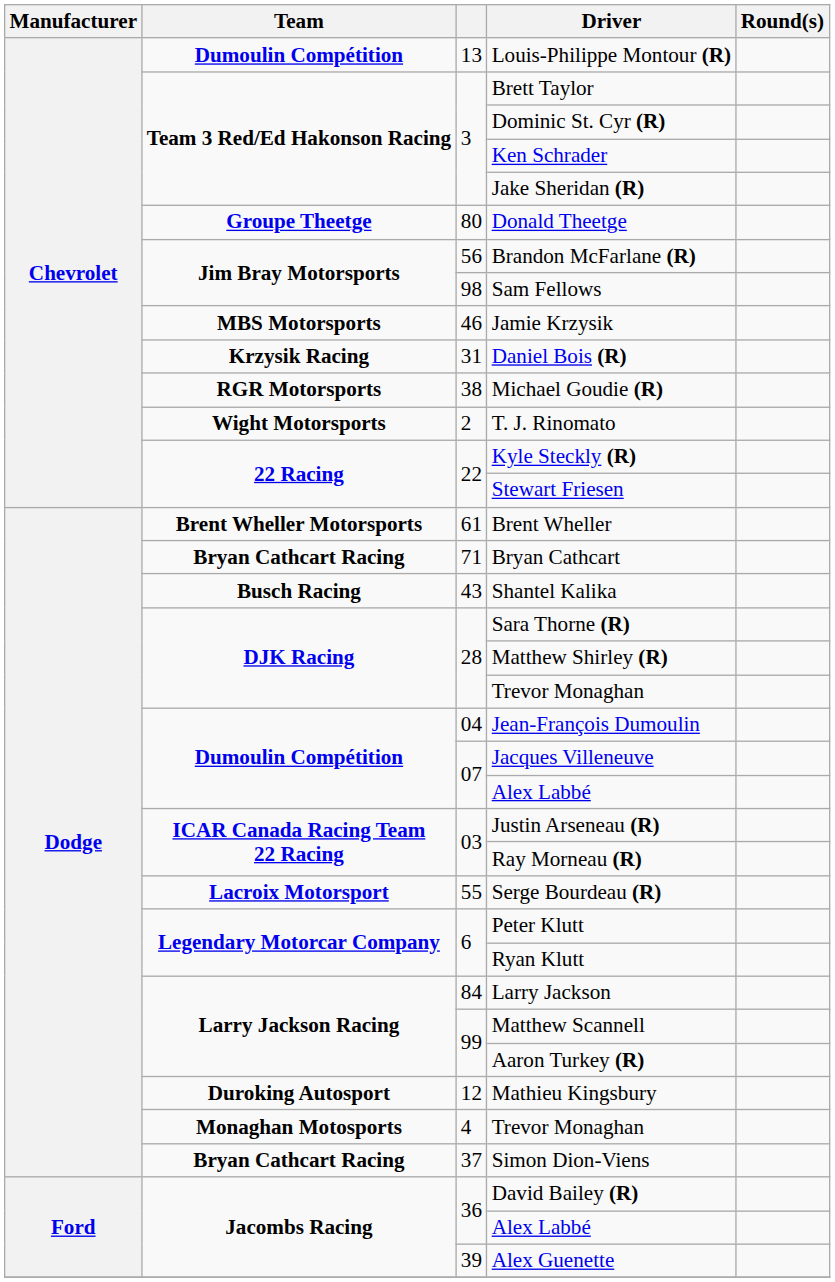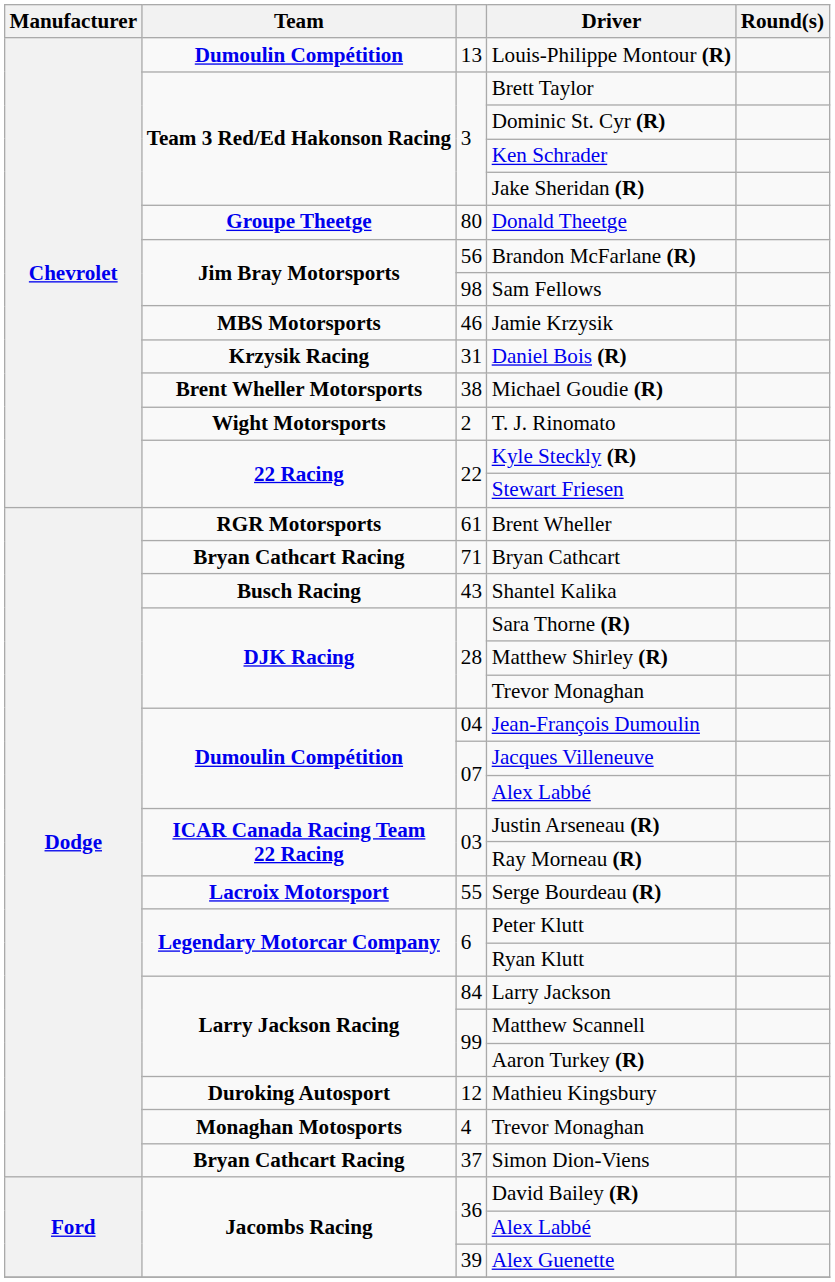 <table class="wikitable">
 <tr>
 <th>Manufacturer</th>
 <th>Team</th>
 <th></th>
 <th>Driver</th>
 <th>Round(s)</th>
 </tr>
 <tr>
 <th rowspan="14"><a href='#'>Chevrolet</a></th>
 <td style="text-align:center;"><strong><a href='#'>Dumoulin Compétition</a></strong></td>
 <td>13</td>
 <td>Louis-Philippe Montour <strong>(R)</strong></td>
 <td></td>
 </tr>
 <tr>
 <td rowspan="4" style="text-align:center;"><strong>Team 3 Red/Ed Hakonson Racing</strong></td>
 <td rowspan="4">3</td>
 <td>Brett Taylor</td>
 <td></td>
 </tr>
 <tr>
 <td>Dominic St. Cyr <strong>(R)</strong></td>
 <td></td>
 </tr>
 <tr>
 <td><a href='#'>Ken Schrader</a></td>
 <td></td>
 </tr>
 <tr>
 <td>Jake Sheridan <strong>(R)</strong></td>
 <td></td>
 </tr>
 <tr>
 <td style="text-align:center;"><strong><a href='#'>Groupe Theetge</a></strong></td>
 <td>80</td>
 <td><a href='#'>Donald Theetge</a></td>
 <td></td>
 </tr>
 <tr>
 <td rowspan="2" style="text-align:center;"><strong>Jim Bray Motorsports</strong></td>
 <td>56</td>
 <td>Brandon McFarlane <strong>(R)</strong></td>
 <td></td>
 </tr>
 <tr>
 <td>98</td>
 <td>Sam Fellows</td>
 <td></td>
 </tr>
 <tr>
 <td style="text-align:center;"><strong>MBS Motorsports</strong></td>
 <td>46</td>
 <td>Jamie Krzysik</td>
 <td></td>
 </tr>
 <tr>
 <td style="text-align:center;"><strong>Krzysik Racing</strong></td>
 <td>31</td>
 <td><a href='#'>Daniel Bois</a> <strong>(R)</strong></td>
 <td></td>
 </tr>
 <tr>
-<td style="text-align:center;"><strong>RGR Motorsports</strong></td>
+<td style="text-align:center;"><strong>Brent Wheller Motorsports</strong></td>
 <td>38</td>
 <td>Michael Goudie <strong>(R)</strong></td>
 <td></td>
 </tr>
 <tr>
 <td style="text-align:center;"><strong>Wight Motorsports</strong></td>
 <td>2</td>
 <td>T. J. Rinomato</td>
 <td></td>
 </tr>
 <tr>
 <td rowspan="2" style="text-align:center;"><strong><a href='#'>22 Racing</a></strong></td>
 <td rowspan="2">22</td>
 <td><a href='#'>Kyle Steckly</a> <strong>(R)</strong></td>
 <td></td>
 </tr>
 <tr>
 <td><a href='#'>Stewart Friesen</a></td>
 <td></td>
 </tr>
 <tr>
 <th rowspan="20"><a href='#'>Dodge</a></th>
-<td style="text-align:center;"><strong>Brent Wheller Motorsports</strong></td>
+<td style="text-align:center;"><strong>RGR Motorsports</strong></td>
 <td>61</td>
 <td>Brent Wheller</td>
 <td></td>
 </tr>
 <tr>
 <td style="text-align:center;"><strong>Bryan Cathcart Racing</strong></td>
 <td>71</td>
 <td>Bryan Cathcart</td>
 <td></td>
 </tr>
 <tr>
 <td style="text-align:center;"><strong>Busch Racing</strong></td>
 <td>43</td>
 <td>Shantel Kalika</td>
 <td></td>
 </tr>
 <tr>
 <td rowspan="3" style="text-align:center;"><strong><a href='#'>DJK Racing</a></strong></td>
 <td rowspan="3">28</td>
 <td>Sara Thorne <strong>(R)</strong></td>
 <td></td>
 </tr>
 <tr>
 <td>Matthew Shirley <strong>(R)</strong></td>
 <td></td>
 </tr>
 <tr>
 <td>Trevor Monaghan</td>
 <td></td>
 </tr>
 <tr>
 <td rowspan="3" style="text-align:center;"><strong><a href='#'>Dumoulin Compétition</a></strong></td>
 <td>04</td>
 <td><a href='#'>Jean-François Dumoulin</a></td>
 <td></td>
 </tr>
 <tr>
 <td rowspan="2">07</td>
 <td><a href='#'>Jacques Villeneuve</a></td>
 <td></td>
 </tr>
 <tr>
 <td><a href='#'>Alex Labbé</a></td>
 <td></td>
 </tr>
 <tr>
 <td rowspan="2" style="text-align:center;"><strong><a href='#'>ICAR Canada Racing Team</a></strong> <small></small><br> <strong><a href='#'>22 Racing</a></strong> <small></small></td>
 <td rowspan="2">03</td>
 <td>Justin Arseneau <strong>(R)</strong></td>
 <td></td>
 </tr>
 <tr>
 <td>Ray Morneau <strong>(R)</strong></td>
 <td></td>
 </tr>
 <tr>
 <td style="text-align:center;"><strong><a href='#'>Lacroix Motorsport</a></strong></td>
 <td>55</td>
 <td>Serge Bourdeau <strong>(R)</strong></td>
 <td></td>
 </tr>
 <tr>
 <td rowspan="2" style="text-align:center;"><strong><a href='#'>Legendary Motorcar Company</a></strong></td>
 <td rowspan="2">6</td>
 <td>Peter Klutt</td>
 <td></td>
 </tr>
 <tr>
 <td>Ryan Klutt</td>
 <td></td>
 </tr>
 <tr>
 <td rowspan="3" style="text-align:center;"><strong>Larry Jackson Racing</strong></td>
 <td>84</td>
 <td>Larry Jackson</td>
 <td></td>
 </tr>
 <tr>
 <td rowspan="2">99</td>
 <td>Matthew Scannell</td>
 <td></td>
 </tr>
 <tr>
 <td>Aaron Turkey <strong>(R)</strong></td>
 <td></td>
 </tr>
 <tr>
 <td style="text-align:center;"><strong>Duroking Autosport</strong></td>
 <td>12</td>
 <td>Mathieu Kingsbury</td>
 <td></td>
 </tr>
 <tr>
 <td style="text-align:center;"><strong>Monaghan Motosports</strong></td>
 <td>4</td>
 <td>Trevor Monaghan</td>
 <td></td>
 </tr>
 <tr>
 <td style="text-align:center;"><strong>Bryan Cathcart Racing</strong></td>
 <td>37</td>
 <td>Simon Dion-Viens</td>
 <td></td>
 </tr>
 <tr>
 <th rowspan="3"><a href='#'>Ford</a></th>
 <td rowspan="3" style="text-align:center;"><strong>Jacombs Racing</strong></td>
 <td rowspan="2">36</td>
 <td>David Bailey <strong>(R)</strong></td>
 <td></td>
 </tr>
 <tr>
 <td><a href='#'>Alex Labbé</a></td>
 <td></td>
 </tr>
 <tr>
 <td>39</td>
 <td><a href='#'>Alex Guenette</a></td>
 <td></td>
 </tr>
 <tr>
 </tr>
 </table>
